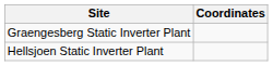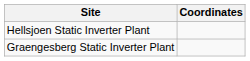 <table class="wikitable sortable">
 <tr>
 <th>Site</th>
 <th>Coordinates</th>
 </tr>
 <tr>
+<td>Hellsjoen Static Inverter Plant</td>
+<td></td>
+</tr>
+<tr>
 <td>Graengesberg Static Inverter Plant</td>
 <td></td>
 </tr>
-<tr>
-<td>Hellsjoen Static Inverter Plant</td>
-<td></td>
-</tr>
 </table>
